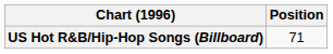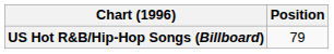 <table class="wikitable plainrowheaders" style="text-align:center">
 <tr>
 <th scope="col">Chart (1996)</th>
 <th scope="col">Position</th>
 </tr>
 <tr>
 <th scope="row">US Hot R&B/Hip-Hop Songs (<em>Billboard</em>)</th>
-<td>71</td>
+<td>79</td>
 </tr>
 </table>
